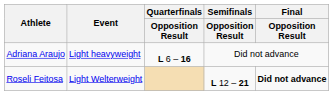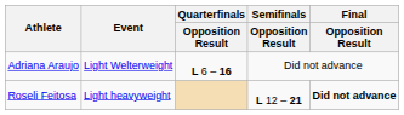 <table class="wikitable" style="font-size:90%">
 <tr>
 <th rowspan=2>Athlete</th>
 <th rowspan=2>Event</th>
 <th>Quarterfinals</th>
 <th>Semifinals</th>
 <th>Final</th>
 </tr>
 <tr>
 <th>Opposition<br>Result</th>
 <th>Opposition<br>Result</th>
 <th>Opposition<br>Result</th>
 </tr>
 <tr>
 <td><a href='#'>Adriana Araujo</a></td>
-<td><a href='#'>Light heavyweight</a></td>
+<td><a href='#'>Light Welterweight</a></td>
 <td align=center><br><strong>L</strong> 6 – <strong>16</strong></td>
 <td align=center colspan="7">Did not advance</td>
 </tr>
 <tr>
 <td><a href='#'>Roseli Feitosa</a></td>
-<td><a href='#'>Light Welterweight</a></td>
+<td><a href='#'>Light heavyweight</a></td>
 <td bgcolor=wheat></td>
 <td align=center><br><strong>L</strong> 12 – <strong>21</strong> </td>
 <td align=center><strong>Did not advance</strong></td>
 </tr>
 </table>
